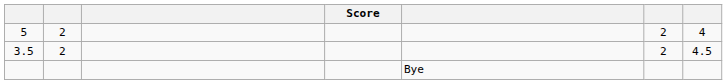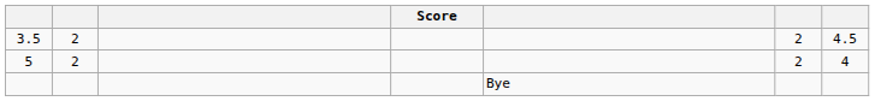 <table class="wikitable" style="text-align: center; font-size:90%" |>
 <tr>
 <th width="35"></th>
 <th width="35"></th>
 <th width="250"></th>
 <th width="75">Score</th>
 <th width="250"></th>
 <th width="35"></th>
 <th width="35"></th>
 </tr>
 <tr>
+<td>3.5</td>
+<td>2</td>
+<td style="text-align:left;"></td>
+<td></td>
+<td style="text-align:left;"></td>
+<td>2</td>
+<td>4.5</td>
+</tr>
+<tr>
 <td>5</td>
 <td>2</td>
 <td style="text-align:left;"></td>
 <td></td>
 <td style="text-align:left;"></td>
 <td>2</td>
 <td>4</td>
-</tr>
-<tr>
-<td>3.5</td>
-<td>2</td>
-<td style="text-align:left;"></td>
-<td></td>
-<td style="text-align:left;"></td>
-<td>2</td>
-<td>4.5</td>
 </tr>
 <tr>
 <td></td>
 <td></td>
 <td style="text-align:left;"></td>
 <td></td>
 <td style="text-align:left;">Bye</td>
 <td></td>
 <td></td>
 </tr>
 </table>
